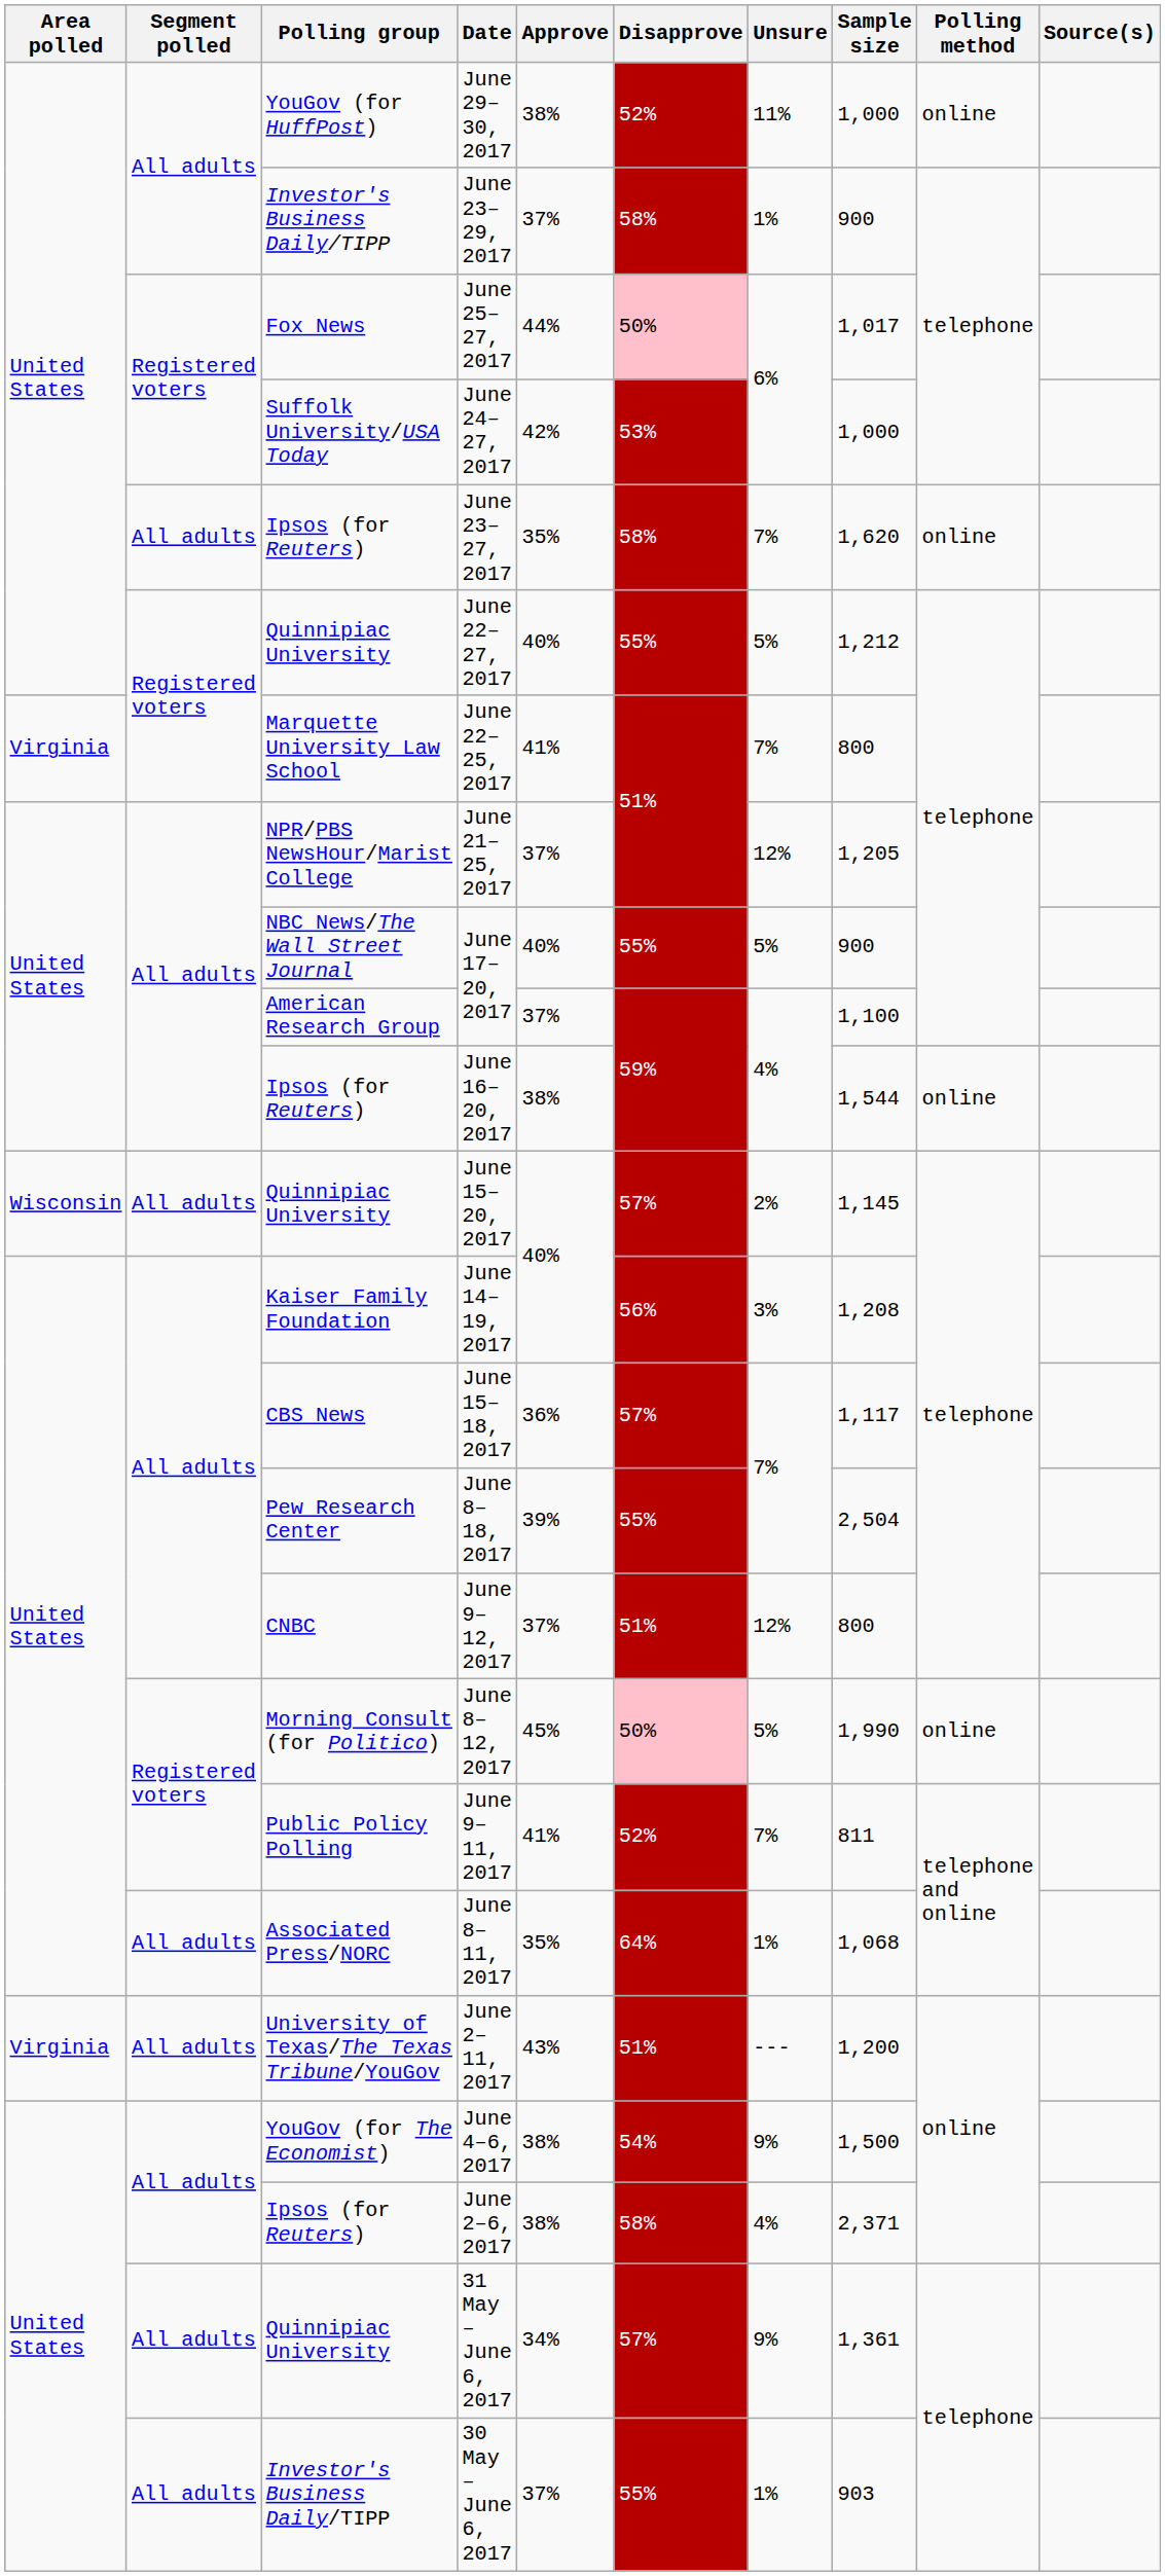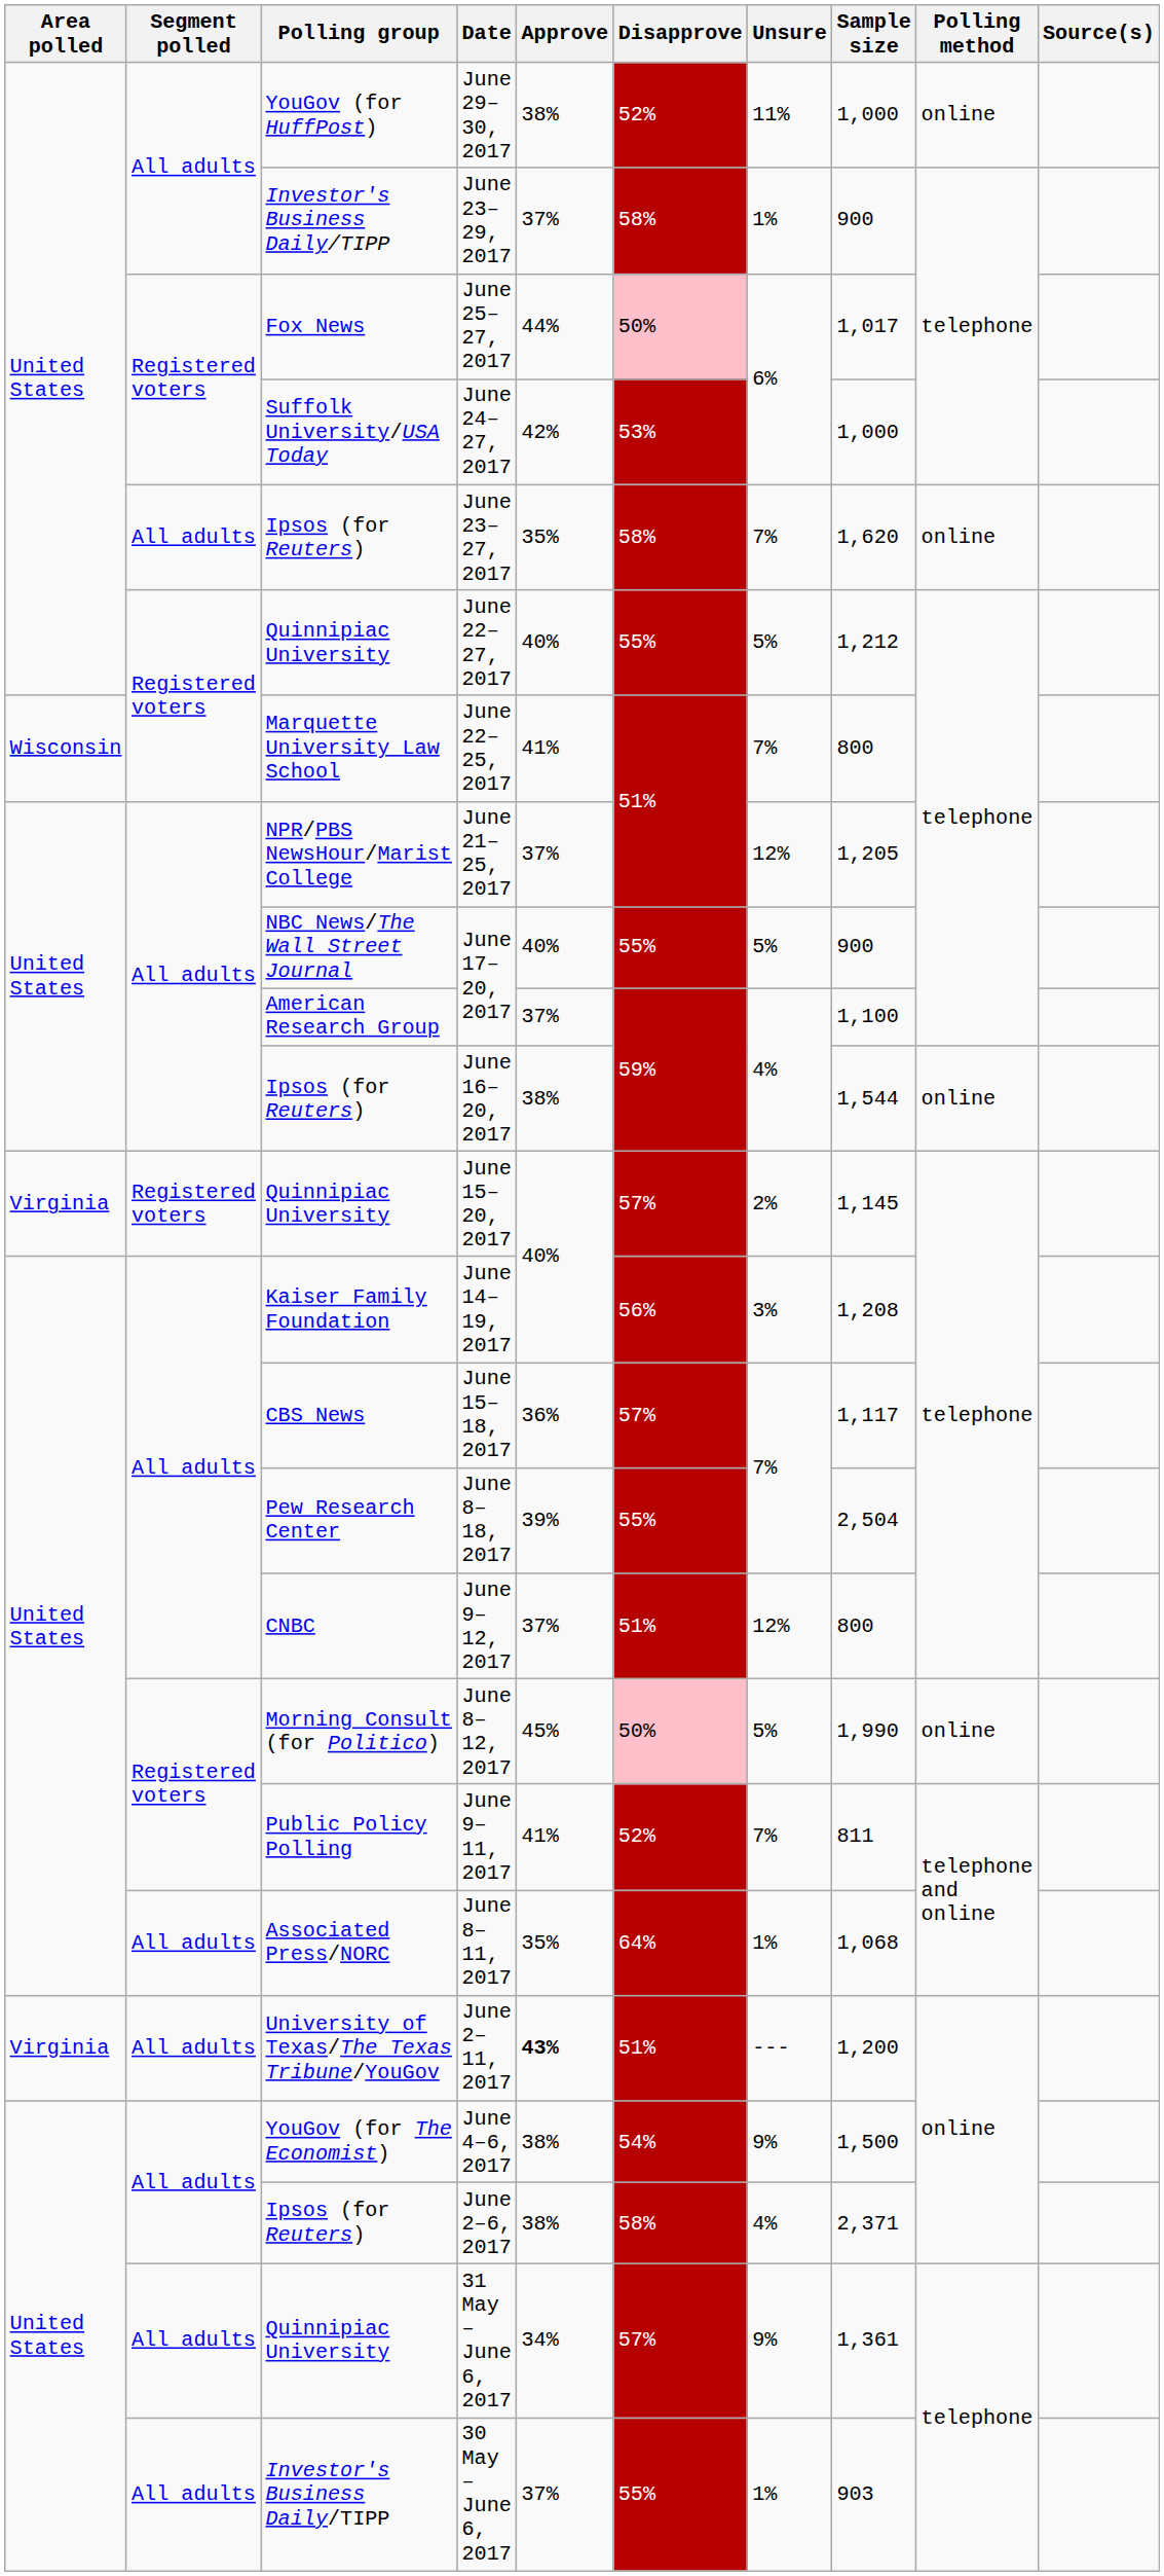 <table class="wikitable sortable" style="width: 75%">
 <tr>
 <th>Area polled</th>
 <th>Segment polled</th>
 <th>Polling group</th>
 <th>Date</th>
 <th>Approve</th>
 <th>Disapprove</th>
 <th>Unsure</th>
 <th>Sample size</th>
 <th>Polling method</th>
 <th>Source(s)</th>
 </tr>
 <tr>
 <td rowspan="6"> <a href='#'>United States</a></td>
 <td rowspan="2"><a href='#'>All adults</a></td>
 <td><a href='#'>YouGov</a> (for <em><a href='#'>HuffPost</a></em>)</td>
 <td>June 29–30, 2017</td>
 <td>38%</td>
 <td style="background:#B60000; color: white">52%</td>
 <td>11%</td>
 <td>1,000</td>
 <td>online</td>
 <td></td>
 </tr>
 <tr>
 <td><em><a href='#'>Investor's Business Daily</a>/TIPP</em></td>
 <td>June 23–29, 2017</td>
 <td>37%</td>
 <td style="background:#B60000; color: white">58%</td>
 <td>1%</td>
 <td>900</td>
 <td rowspan="3">telephone</td>
 <td></td>
 </tr>
 <tr>
 <td rowspan="2"><a href='#'>Registered voters</a></td>
 <td><a href='#'>Fox News</a></td>
 <td>June 25–27, 2017</td>
 <td>44%</td>
 <td style="background: pink; color: black">50%</td>
 <td rowspan="2">6%</td>
 <td>1,017</td>
 <td></td>
 </tr>
 <tr>
 <td><a href='#'>Suffolk University</a>/<em><a href='#'>USA Today</a></em></td>
 <td>June 24–27, 2017</td>
 <td>42%</td>
 <td style="background:#B60000; color: white">53%</td>
 <td>1,000</td>
 <td></td>
 </tr>
 <tr>
 <td><a href='#'>All adults</a></td>
 <td><a href='#'>Ipsos</a> (for <em><a href='#'>Reuters</a></em>)</td>
 <td>June 23–27, 2017</td>
 <td>35%</td>
 <td style="background:#B60000; color: white">58%</td>
 <td>7%</td>
 <td>1,620</td>
 <td>online</td>
 <td></td>
 </tr>
 <tr>
 <td rowspan="2"><a href='#'>Registered voters</a></td>
 <td><a href='#'>Quinnipiac University</a></td>
 <td>June 22–27, 2017</td>
 <td>40%</td>
 <td style="background:#B60000; color: white">55%</td>
 <td>5%</td>
 <td>1,212</td>
 <td rowspan="5">telephone</td>
 <td></td>
 </tr>
 <tr>
-<td> <a href='#'>Virginia</a></td>
+<td> <a href='#'>Wisconsin</a></td>
 <td><a href='#'>Marquette University Law School</a></td>
 <td>June 22–25, 2017</td>
 <td>41%</td>
 <td rowspan="2" style="background:#B60000; color: white">51%</td>
 <td>7%</td>
 <td>800</td>
 <td></td>
 </tr>
 <tr>
 <td rowspan="4"> <a href='#'>United States</a></td>
 <td rowspan="4"><a href='#'>All adults</a></td>
 <td><a href='#'>NPR</a>/<a href='#'>PBS NewsHour</a>/<a href='#'>Marist College</a></td>
 <td>June 21–25, 2017</td>
 <td>37%</td>
 <td>12%</td>
 <td>1,205</td>
 <td></td>
 </tr>
 <tr>
 <td><a href='#'>NBC News</a>/<em><a href='#'>The Wall Street Journal</a></em></td>
 <td rowspan="2">June 17–20, 2017</td>
 <td>40%</td>
 <td style="background:#B60000; color: white">55%</td>
 <td>5%</td>
 <td>900</td>
 <td></td>
 </tr>
 <tr>
 <td><a href='#'>American Research Group</a></td>
 <td>37%</td>
 <td rowspan="2" style="background:#B60000; color: white">59%</td>
 <td rowspan="2">4%</td>
 <td>1,100</td>
 <td></td>
 </tr>
 <tr>
 <td><a href='#'>Ipsos</a> (for <em><a href='#'>Reuters</a></em>)</td>
 <td>June 16–20, 2017</td>
 <td>38%</td>
 <td>1,544</td>
 <td>online</td>
 <td></td>
 </tr>
 <tr>
-<td> <a href='#'>Wisconsin</a></td>
-<td><a href='#'>All adults</a></td>
+<td> <a href='#'>Virginia</a></td>
+<td><a href='#'>Registered voters</a></td>
 <td><a href='#'>Quinnipiac University</a></td>
 <td>June 15–20, 2017</td>
 <td rowspan="2">40%</td>
 <td style="background:#B60000; color: white">57%</td>
 <td>2%</td>
 <td>1,145</td>
 <td rowspan="5">telephone</td>
 <td></td>
 </tr>
 <tr>
 <td rowspan="7"> <a href='#'>United States</a></td>
 <td rowspan="4"><a href='#'>All adults</a></td>
 <td><a href='#'>Kaiser Family Foundation</a></td>
 <td>June 14–19, 2017</td>
 <td style="background:#B60000; color: white">56%</td>
 <td>3%</td>
 <td>1,208</td>
 <td></td>
 </tr>
 <tr>
 <td><a href='#'>CBS News</a></td>
 <td>June 15–18, 2017</td>
 <td>36%</td>
 <td style="background:#B60000; color: white">57%</td>
 <td rowspan="2">7%</td>
 <td>1,117</td>
 <td></td>
 </tr>
 <tr>
 <td><a href='#'>Pew Research Center</a></td>
 <td>June 8–18, 2017</td>
 <td>39%</td>
 <td style="background:#B60000; color: white">55%</td>
 <td>2,504</td>
 <td></td>
 </tr>
 <tr>
 <td><a href='#'>CNBC</a></td>
 <td>June 9–12, 2017</td>
 <td>37%</td>
 <td style="background:#B60000; color: white">51%</td>
 <td>12%</td>
 <td>800</td>
 <td></td>
 </tr>
 <tr>
 <td rowspan="2"><a href='#'>Registered voters</a></td>
 <td><a href='#'>Morning Consult</a> (for <em><a href='#'>Politico</a></em>)</td>
 <td>June 8–12, 2017</td>
 <td>45%</td>
 <td style="background: pink; color: black">50%</td>
 <td>5%</td>
 <td>1,990</td>
 <td>online</td>
 <td></td>
 </tr>
 <tr>
 <td><a href='#'>Public Policy Polling</a></td>
 <td>June 9–11, 2017</td>
 <td>41%</td>
 <td style="background:#B60000; color: white">52%</td>
 <td>7%</td>
 <td>811</td>
 <td rowspan="2">telephone and online</td>
 <td></td>
 </tr>
 <tr>
 <td><a href='#'>All adults</a></td>
 <td><a href='#'>Associated Press</a>/<a href='#'>NORC</a></td>
 <td>June 8–11, 2017</td>
 <td>35%</td>
 <td style="background:#B60000; color: white">64%</td>
 <td>1%</td>
 <td>1,068</td>
 <td></td>
 </tr>
 <tr>
 <td> <a href='#'>Virginia</a></td>
 <td><a href='#'>All adults</a></td>
 <td><a href='#'>University of Texas</a>/<em><a href='#'>The Texas Tribune</a></em>/<a href='#'>YouGov</a></td>
 <td>June 2–11, 2017</td>
-<td>43%</td>
+<td><strong>43%</strong></td>
 <td style="background:#B60000; color: white">51%</td>
 <td>---</td>
 <td>1,200</td>
 <td rowspan="3">online</td>
 <td></td>
 </tr>
 <tr>
 <td rowspan="4"> <a href='#'>United States</a></td>
 <td rowspan="2"><a href='#'>All adults</a></td>
 <td><a href='#'>YouGov</a> (for <em><a href='#'>The Economist</a></em>)</td>
 <td>June 4–6, 2017</td>
 <td>38%</td>
 <td style="background:#B60000; color: white">54%</td>
 <td>9%</td>
 <td>1,500</td>
 <td></td>
 </tr>
 <tr>
 <td><a href='#'>Ipsos</a> (for <em><a href='#'>Reuters</a></em>)</td>
 <td>June 2–6, 2017</td>
 <td>38%</td>
 <td style="background:#B60000; color: white">58%</td>
 <td>4%</td>
 <td>2,371</td>
 <td></td>
 </tr>
 <tr>
 <td><a href='#'>All adults</a></td>
 <td><a href='#'>Quinnipiac University</a></td>
 <td>31 May – June 6, 2017</td>
 <td>34%</td>
 <td style="background:#B60000; color: white">57%</td>
 <td>9%</td>
 <td>1,361</td>
 <td rowspan="2">telephone</td>
 <td></td>
 </tr>
 <tr>
 <td><a href='#'>All adults</a></td>
 <td><em><a href='#'>Investor's Business Daily</a></em>/TIPP</td>
 <td>30 May – June 6, 2017</td>
 <td>37%</td>
 <td style="background:#B60000; color: white">55%</td>
 <td>1%</td>
 <td>903</td>
 <td></td>
 </tr>
 </table>
